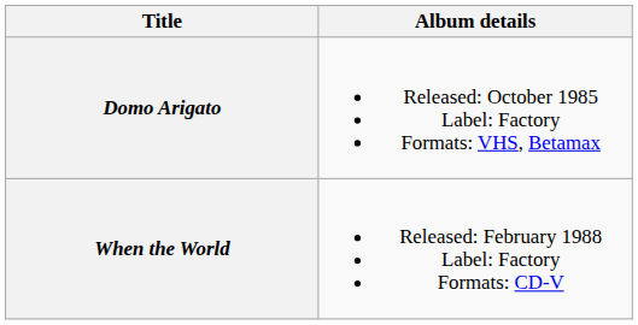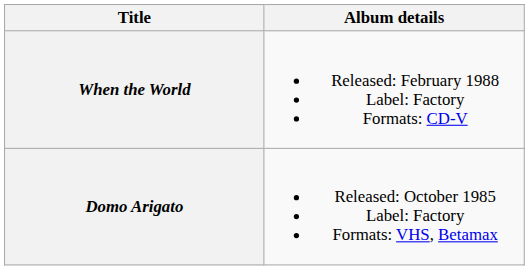 <table class="wikitable plainrowheaders" style="text-align:center;">
 <tr>
 <th scope="col" style="width:15em;">Title</th>
 <th scope="col" style="width:15em;">Album details</th>
 </tr>
 <tr>
+<th scope="row"><em>When the World</em></th>
+<td><br><ul><li>Released: February 1988</li><li>Label: Factory</li><li>Formats: <a href='#'>CD-V</a></li></ul></td>
+</tr>
+<tr>
 <th scope="row"><em>Domo Arigato</em></th>
 <td><br><ul><li>Released: October 1985</li><li>Label: Factory</li><li>Formats: <a href='#'>VHS</a>, <a href='#'>Betamax</a></li></ul></td>
 </tr>
-<tr>
-<th scope="row"><em>When the World</em></th>
-<td><br><ul><li>Released: February 1988</li><li>Label: Factory</li><li>Formats: <a href='#'>CD-V</a></li></ul></td>
-</tr>
 </table>
